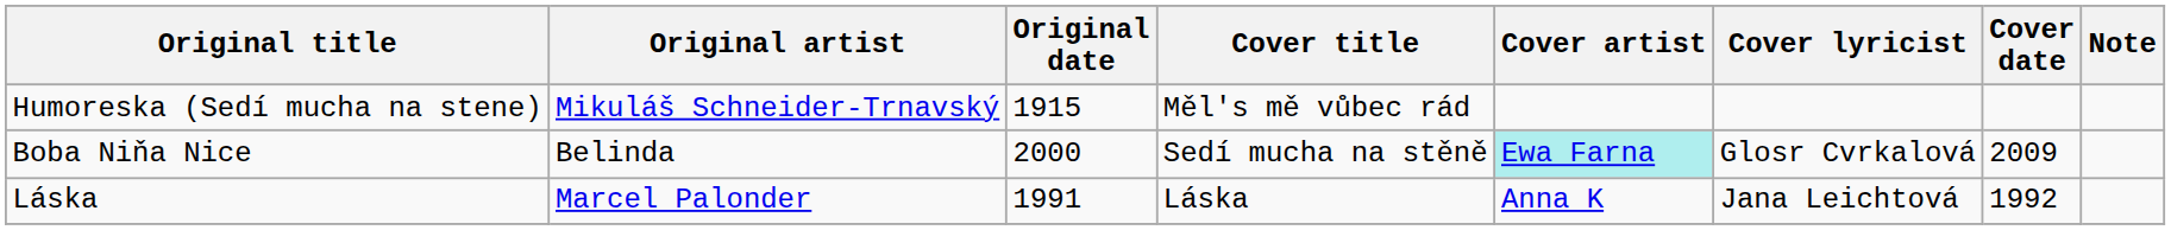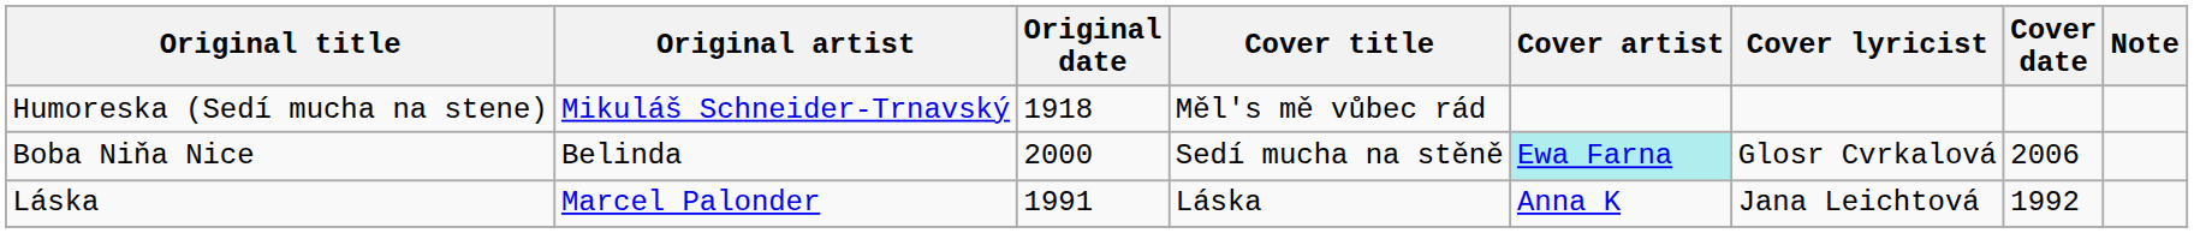 <table class="wikitable sortable">
 <tr>
 <th>Original title</th>
 <th>Original artist</th>
 <th nowrap=yes>Original<br>date</th>
 <th>Cover title</th>
 <th>Cover artist</th>
 <th>Cover lyricist</th>
 <th nowrap=yes>Cover<br> date</th>
 <th class=unsortable>Note</th>
 </tr>
 <tr>
 <td>Humoreska (Sedí mucha na stene)</td>
 <td><a href='#'>Mikuláš Schneider-Trnavský</a></td>
-<td>1915</td>
+<td>1918</td>
 <td>Měl's mě vůbec rád</td>
 <td></td>
 <td></td>
 <td></td>
 <td></td>
 </tr>
 <tr>
 <td>Boba Niňa Nice</td>
 <td>Belinda</td>
 <td>2000</td>
 <td>Sedí mucha na stěně</td>
 <td style="background: paleturquoise;"><a href='#'>Ewa Farna</a></td>
 <td>Glosr Cvrkalová</td>
-<td>2009</td>
+<td>2006</td>
 <td></td>
 </tr>
 <tr>
 <td>Láska</td>
 <td><a href='#'>Marcel Palonder</a></td>
 <td>1991</td>
 <td>Láska</td>
 <td><a href='#'>Anna K</a></td>
 <td>Jana Leichtová</td>
 <td>1992</td>
 <td></td>
 </tr>
 </table>
